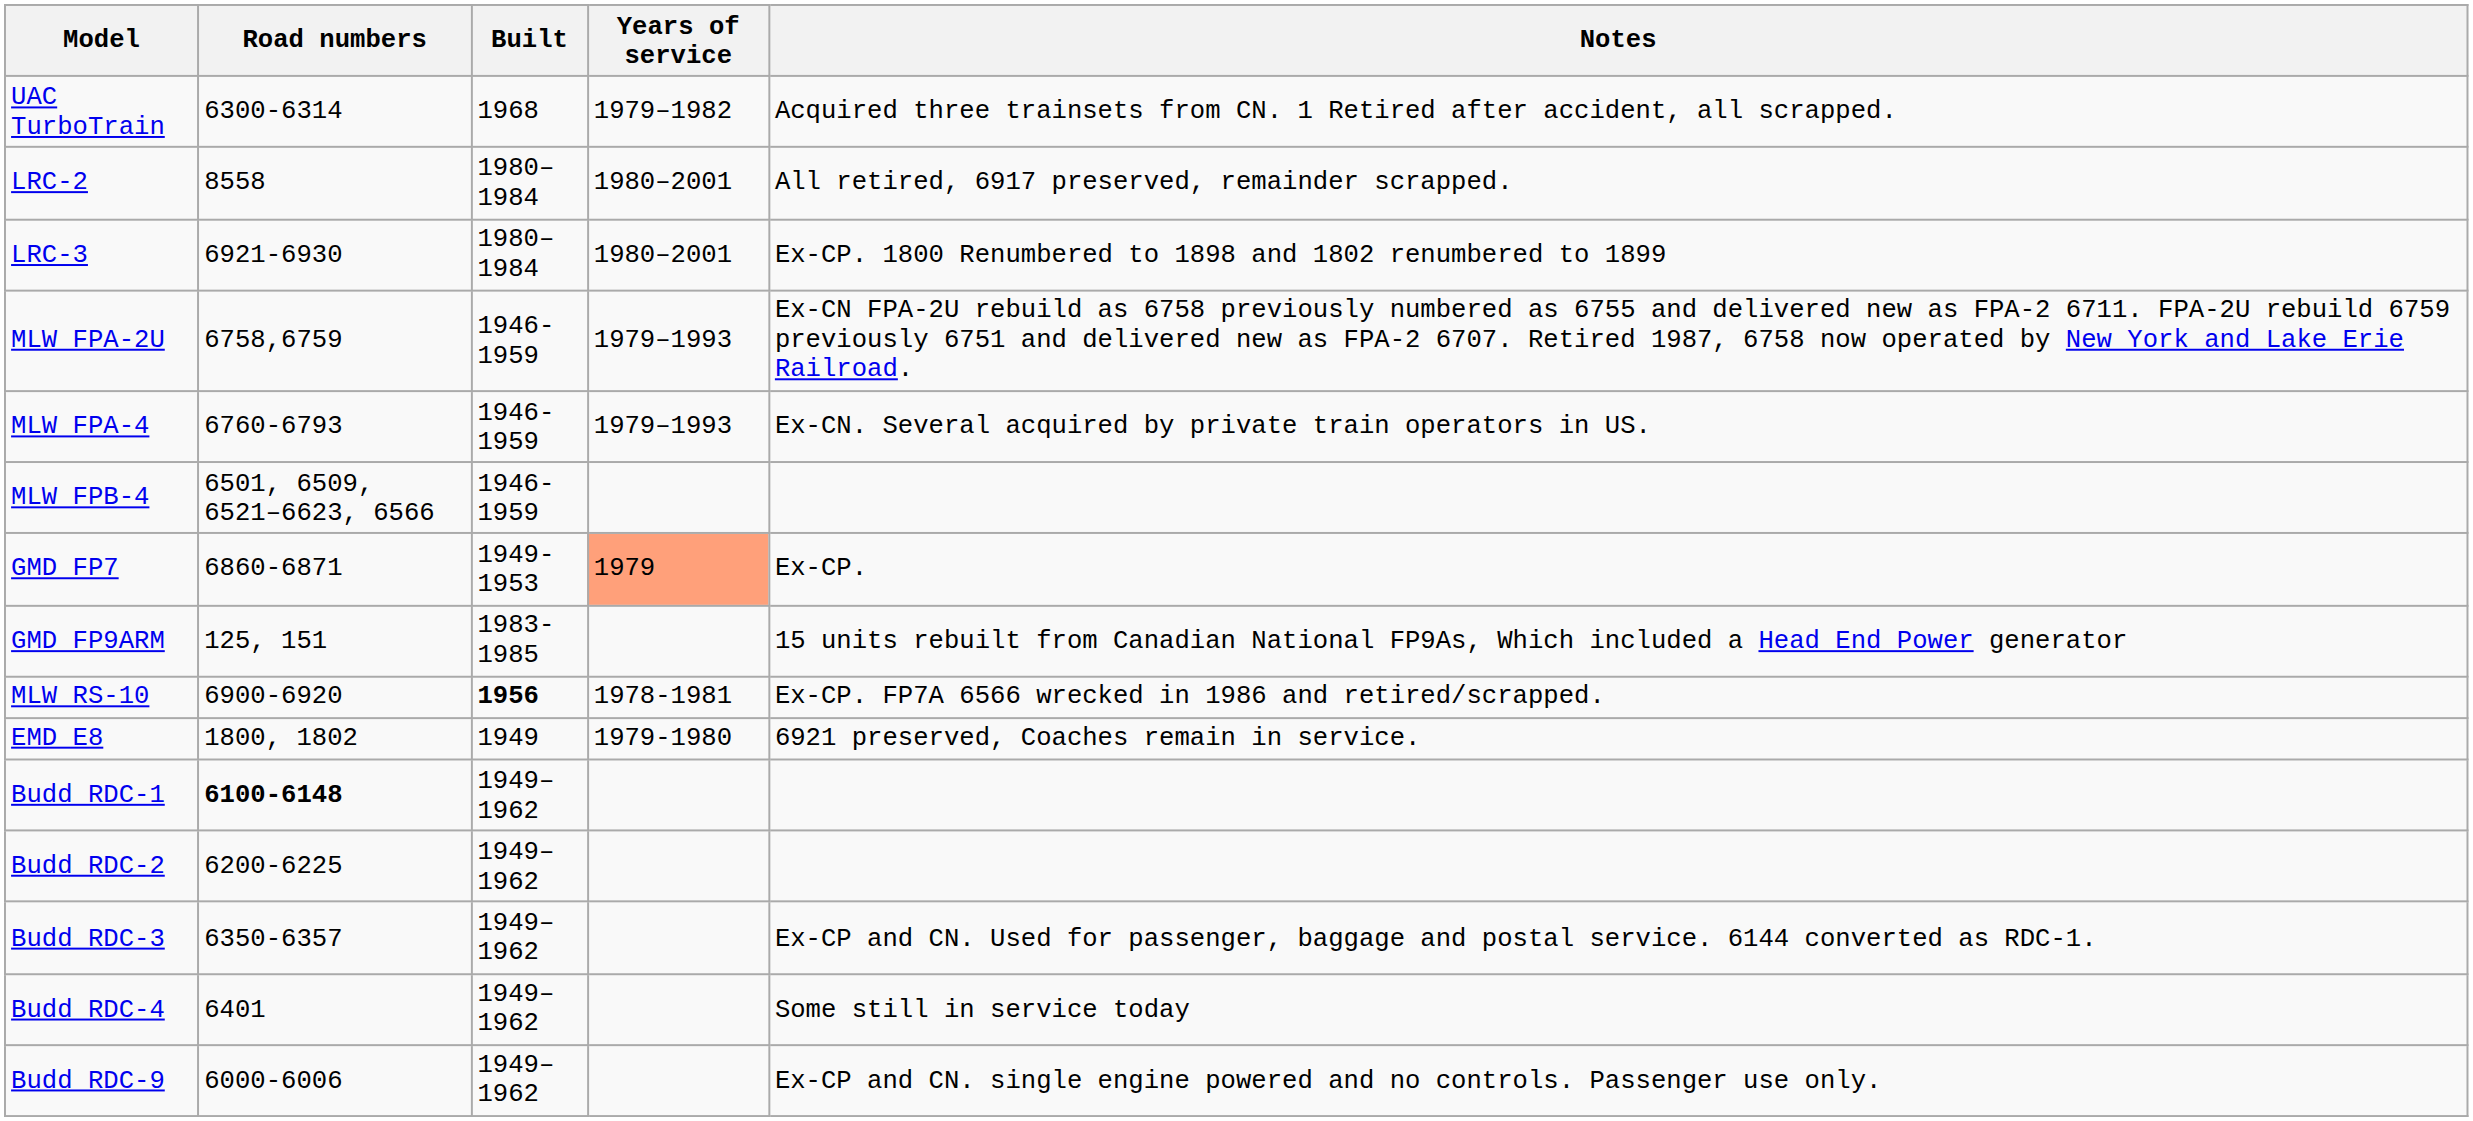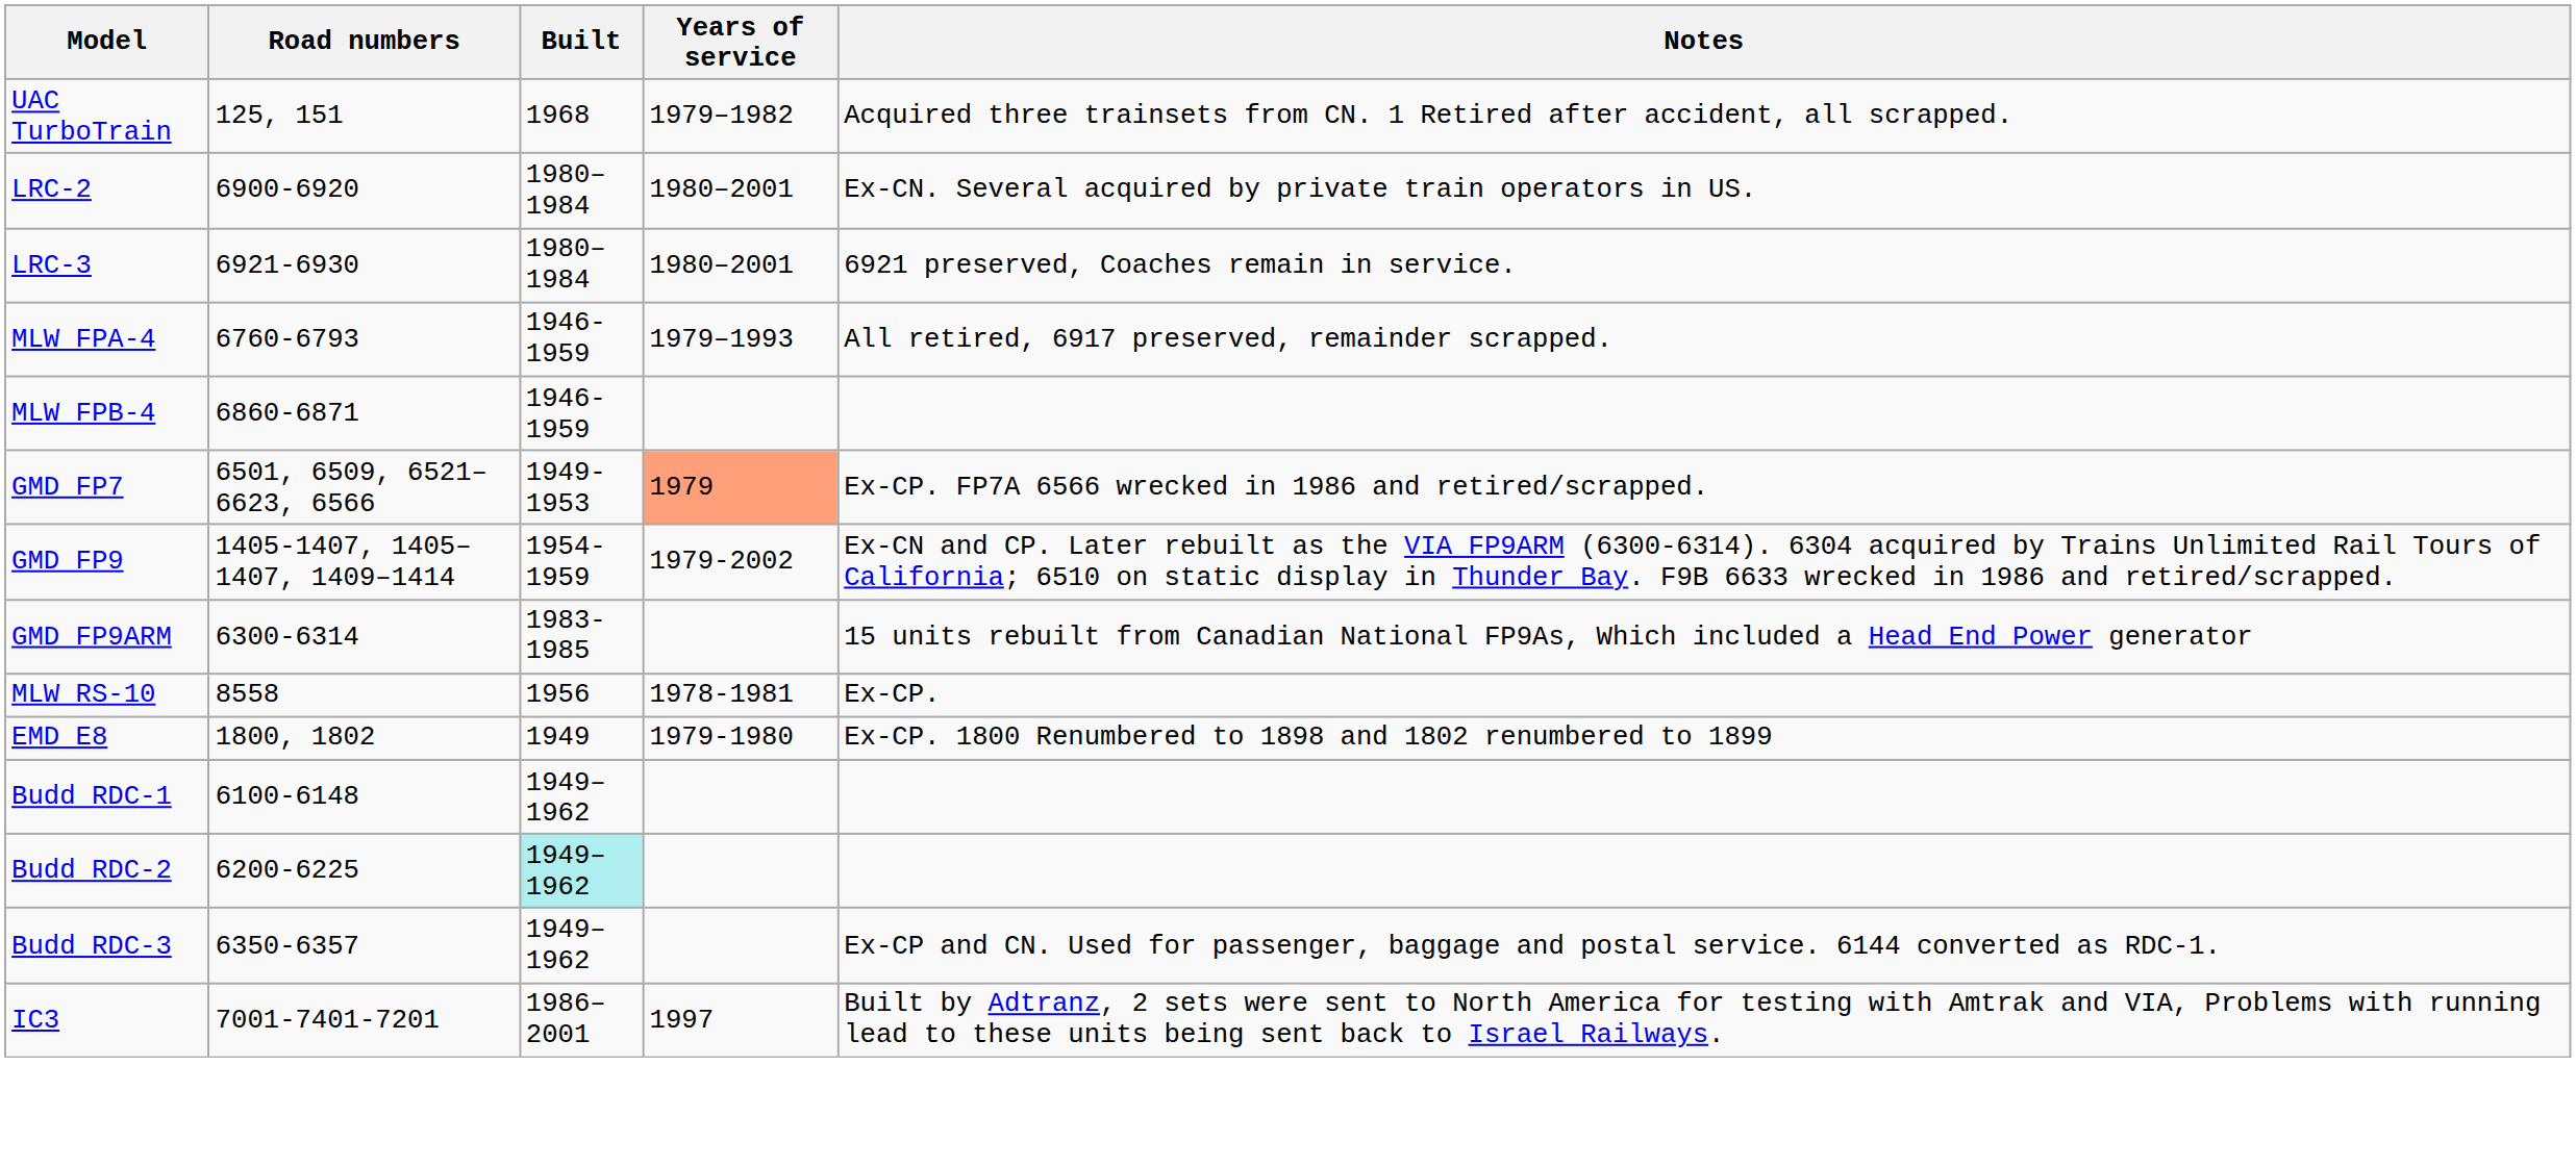 <table class="wikitable">
 <tr>
 <th>Model</th>
 <th>Road numbers</th>
 <th>Built</th>
 <th>Years of service</th>
 <th>Notes</th>
 </tr>
 <tr>
 <td><a href='#'>UAC TurboTrain</a></td>
-<td>6300-6314</td>
+<td>125, 151</td>
 <td>1968</td>
 <td>1979–1982</td>
 <td>Acquired three trainsets from CN. 1 Retired after accident, all scrapped.</td>
 </tr>
 <tr>
 <td><a href='#'>LRC-2</a></td>
-<td>8558</td>
+<td>6900-6920</td>
 <td>1980–1984</td>
 <td>1980–2001</td>
-<td>All retired, 6917 preserved, remainder scrapped.</td>
+<td>Ex-CN. Several acquired by private train operators in US.</td>
 </tr>
 <tr>
 <td><a href='#'>LRC-3</a></td>
 <td>6921-6930</td>
 <td>1980–1984</td>
 <td>1980–2001</td>
-<td>Ex-CP. 1800 Renumbered to 1898 and 1802 renumbered to 1899</td>
-</tr>
-<tr>
-<td><a href='#'>MLW FPA-2U</a></td>
-<td>6758,6759</td>
-<td>1946-1959</td>
-<td>1979–1993</td>
-<td>Ex-CN FPA-2U rebuild as 6758 previously numbered as 6755 and delivered new as FPA-2 6711. FPA-2U rebuild 6759 previously 6751 and delivered new as FPA-2 6707. Retired 1987, 6758 now operated by <a href='#'>New York and Lake Erie Railroad</a>.</td>
+<td>6921 preserved, Coaches remain in service.</td>
 </tr>
 <tr>
 <td><a href='#'>MLW FPA-4</a></td>
 <td>6760-6793</td>
 <td>1946-1959</td>
 <td>1979–1993</td>
-<td>Ex-CN. Several acquired by private train operators in US.</td>
+<td>All retired, 6917 preserved, remainder scrapped.</td>
 </tr>
 <tr>
 <td><a href='#'>MLW FPB-4</a></td>
-<td>6501, 6509, 6521–6623, 6566</td>
+<td>6860-6871</td>
 <td>1946-1959</td>
 <td></td>
 <td></td>
 </tr>
 <tr>
 <td><a href='#'>GMD FP7</a></td>
-<td>6860-6871</td>
+<td>6501, 6509, 6521–6623, 6566</td>
 <td>1949-1953</td>
 <td style="background: lightsalmon;">1979</td>
-<td>Ex-CP.</td>
+<td>Ex-CP. FP7A 6566 wrecked in 1986 and retired/scrapped.</td>
+</tr>
+<tr>
+<td><a href='#'>GMD FP9</a></td>
+<td>1405-1407, 1405–1407, 1409–1414</td>
+<td>1954-1959</td>
+<td>1979-2002</td>
+<td>Ex-CN and CP. Later rebuilt as the <a href='#'>VIA FP9ARM</a> (6300-6314). 6304 acquired by Trains Unlimited Rail Tours of <a href='#'>California</a>; 6510 on static display in <a href='#'>Thunder Bay</a>. F9B 6633 wrecked in 1986 and retired/scrapped.</td>
 </tr>
 <tr>
 <td><a href='#'>GMD FP9ARM</a></td>
-<td>125, 151</td>
+<td>6300-6314</td>
 <td>1983-1985</td>
 <td></td>
 <td>15 units rebuilt from Canadian National FP9As, Which included a <a href='#'>Head End Power</a> generator</td>
 </tr>
 <tr>
 <td><a href='#'>MLW RS-10</a></td>
-<td>6900-6920</td>
-<td><strong>1956</strong></td>
+<td>8558</td>
+<td>1956</td>
 <td>1978-1981</td>
-<td>Ex-CP. FP7A 6566 wrecked in 1986 and retired/scrapped.</td>
+<td>Ex-CP.</td>
 </tr>
 <tr>
 <td><a href='#'>EMD E8</a></td>
 <td>1800, 1802</td>
 <td>1949</td>
 <td>1979-1980</td>
-<td>6921 preserved, Coaches remain in service.</td>
+<td>Ex-CP. 1800 Renumbered to 1898 and 1802 renumbered to 1899</td>
 </tr>
 <tr>
 <td><a href='#'>Budd RDC-1</a></td>
-<td><strong>6100-6148</strong></td>
+<td>6100-6148</td>
 <td>1949–1962</td>
 <td></td>
 <td></td>
 </tr>
 <tr>
 <td><a href='#'>Budd RDC-2</a></td>
 <td>6200-6225</td>
-<td>1949–1962</td>
+<td style="background: paleturquoise;">1949–1962</td>
 <td></td>
 <td></td>
 </tr>
 <tr>
 <td><a href='#'>Budd RDC-3</a></td>
 <td>6350-6357</td>
 <td>1949–1962</td>
 <td></td>
 <td>Ex-CP and CN. Used for passenger, baggage and postal service. 6144 converted as RDC-1.</td>
 </tr>
 <tr>
-<td><a href='#'>Budd RDC-4</a></td>
-<td>6401</td>
-<td>1949–1962</td>
-<td></td>
-<td>Some still in service today</td>
-</tr>
-<tr>
-<td><a href='#'>Budd RDC-9</a></td>
-<td>6000-6006</td>
-<td>1949–1962</td>
-<td></td>
-<td>Ex-CP and CN. single engine powered and no controls. Passenger use only.</td>
+<td><a href='#'>IC3</a></td>
+<td>7001-7401-7201</td>
+<td>1986–2001</td>
+<td>1997</td>
+<td>Built by <a href='#'>Adtranz</a>, 2 sets were sent to North America for testing with Amtrak and VIA, Problems with running lead to these units being sent back to <a href='#'>Israel Railways</a>.</td>
 </tr>
 </table>
